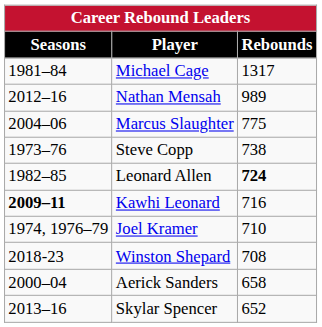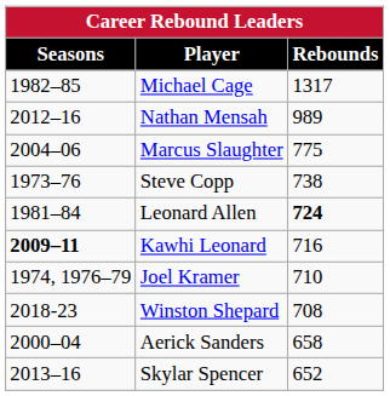 <table class="wikitable" style="float:left; margin-right:1em">
 <tr>
 <th style="background:#C41230; color:white;" colspan=6>Career Rebound Leaders</th>
 </tr>
 <tr>
 <th style="background:black; color:white;">Seasons</th>
 <th style="background:black; color:white;">Player</th>
 <th style="background:black; color:white;">Rebounds</th>
 </tr>
 <tr>
-<td>1981–84</td>
+<td>1982–85</td>
 <td><a href='#'>Michael Cage</a></td>
 <td>1317</td>
 </tr>
 <tr>
 <td>2012–16</td>
 <td><a href='#'>Nathan Mensah</a></td>
 <td>989</td>
 </tr>
 <tr>
 <td>2004–06</td>
 <td><a href='#'>Marcus Slaughter</a></td>
 <td>775</td>
 </tr>
 <tr>
 <td>1973–76</td>
 <td>Steve Copp</td>
 <td>738</td>
 </tr>
 <tr>
-<td>1982–85</td>
+<td>1981–84</td>
 <td>Leonard Allen</td>
 <td><strong>724</strong></td>
 </tr>
 <tr>
 <td><strong>2009–11</strong></td>
 <td><a href='#'>Kawhi Leonard</a></td>
 <td>716</td>
 </tr>
 <tr>
 <td>1974, 1976–79</td>
 <td><a href='#'>Joel Kramer</a></td>
 <td>710</td>
 </tr>
 <tr>
 <td>2018-23</td>
 <td><a href='#'>Winston Shepard</a></td>
 <td>708</td>
 </tr>
 <tr>
 <td>2000–04</td>
 <td>Aerick Sanders</td>
 <td>658</td>
 </tr>
 <tr>
 <td>2013–16</td>
 <td>Skylar Spencer</td>
 <td>652</td>
 </tr>
 </table>
